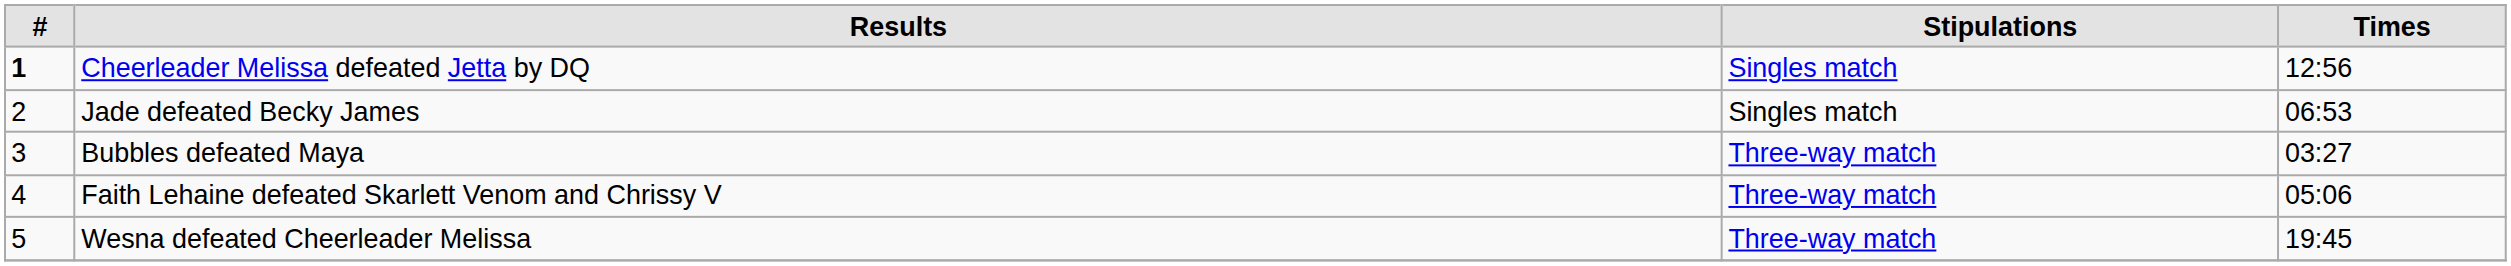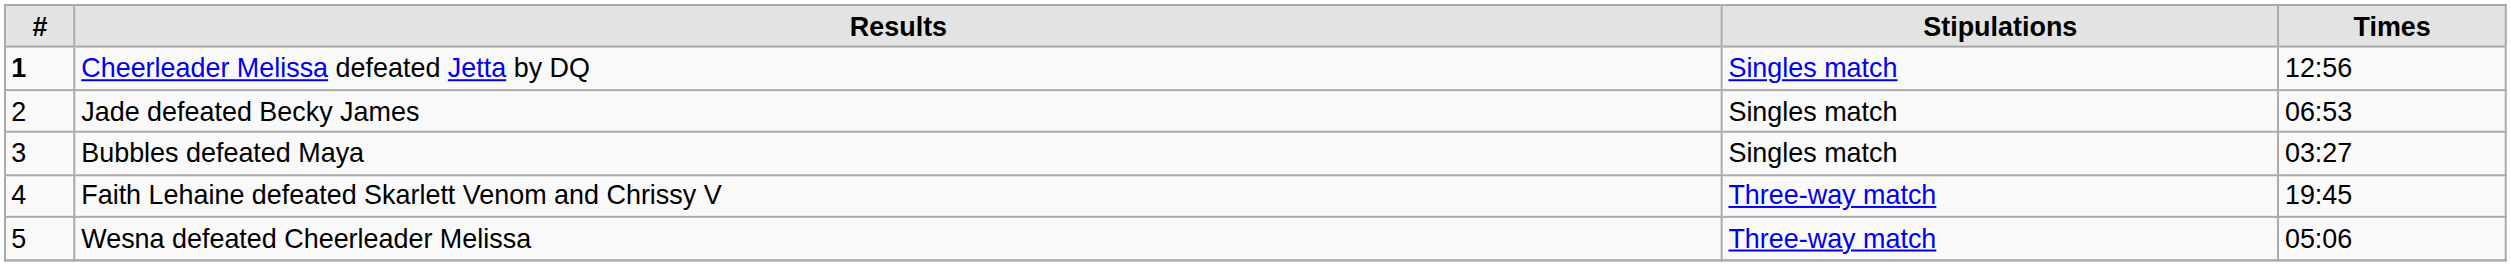 <table style="font-size: 85%; text-align: left;" class="wikitable sortable" width="100%">
 <tr>
 <th style="border-style: none none solid solid; background: #e3e3e3"><strong>#</strong></th>
 <th style="border-style: none none solid solid; background: #e3e3e3"><strong>Results</strong></th>
 <th style="border-style: none none solid solid; background: #e3e3e3"><strong>Stipulations</strong></th>
 <th style="border-style: none none solid solid; background: #e3e3e3"><strong>Times</strong></th>
 </tr>
 <tr>
 <td><strong>1</strong></td>
 <td><a href='#'>Cheerleader Melissa</a> defeated <a href='#'>Jetta</a> by DQ</td>
 <td><a href='#'>Singles match</a></td>
 <td>12:56</td>
 </tr>
 <tr>
 <td>2</td>
 <td>Jade defeated Becky James</td>
 <td>Singles match</td>
 <td>06:53</td>
 </tr>
 <tr>
 <td>3</td>
 <td>Bubbles defeated Maya</td>
-<td><a href='#'>Three-way match</a></td>
+<td>Singles match</td>
 <td>03:27</td>
 </tr>
 <tr>
 <td>4</td>
 <td>Faith Lehaine defeated Skarlett Venom and Chrissy V</td>
 <td><a href='#'>Three-way match</a></td>
-<td>05:06</td>
+<td>19:45</td>
 </tr>
 <tr>
 <td>5</td>
 <td>Wesna defeated Cheerleader Melissa</td>
 <td><a href='#'>Three-way match</a></td>
-<td>19:45</td>
+<td>05:06</td>
 </tr>
 <tr>
 </tr>
 </table>
